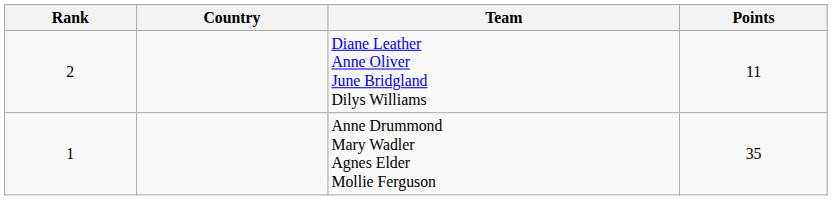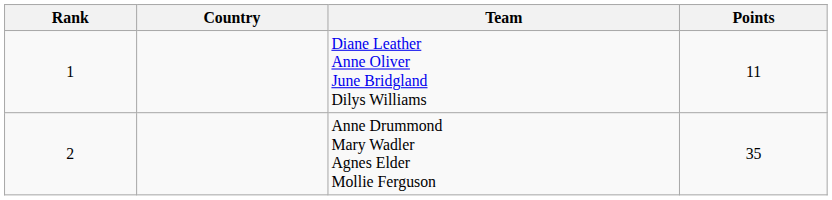 <table class="wikitable sortable" style=" text-align:center; font-size:95%;" width="50%">
 <tr>
 <th>Rank</th>
 <th>Country</th>
 <th>Team</th>
 <th>Points</th>
 </tr>
 <tr>
-<td align=center>2</td>
+<td align=center>1</td>
 <td align=left></td>
 <td align=left><a href='#'>Diane Leather</a><br><a href='#'>Anne Oliver</a><br><a href='#'>June Bridgland</a><br>Dilys Williams</td>
 <td>11</td>
 </tr>
 <tr>
-<td align=center>1</td>
+<td align=center>2</td>
 <td align=left></td>
 <td align=left>Anne Drummond<br>Mary Wadler<br>Agnes Elder<br>Mollie Ferguson</td>
 <td>35</td>
 </tr>
 </table>
